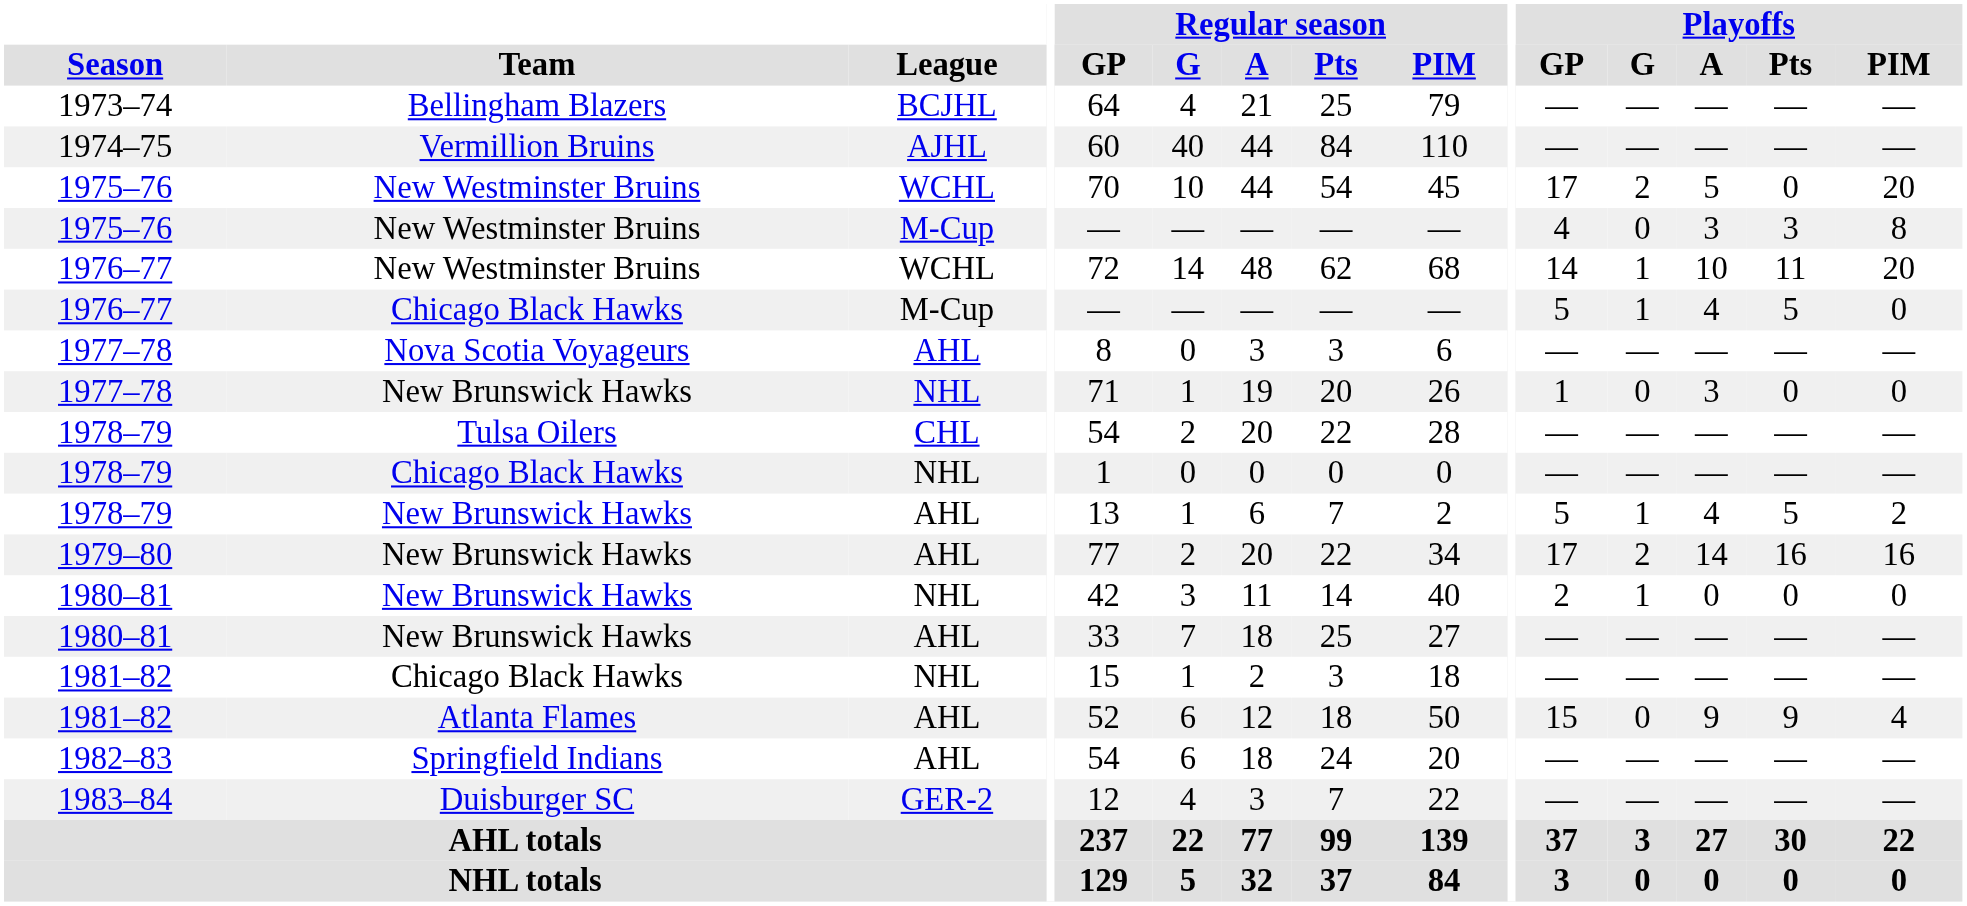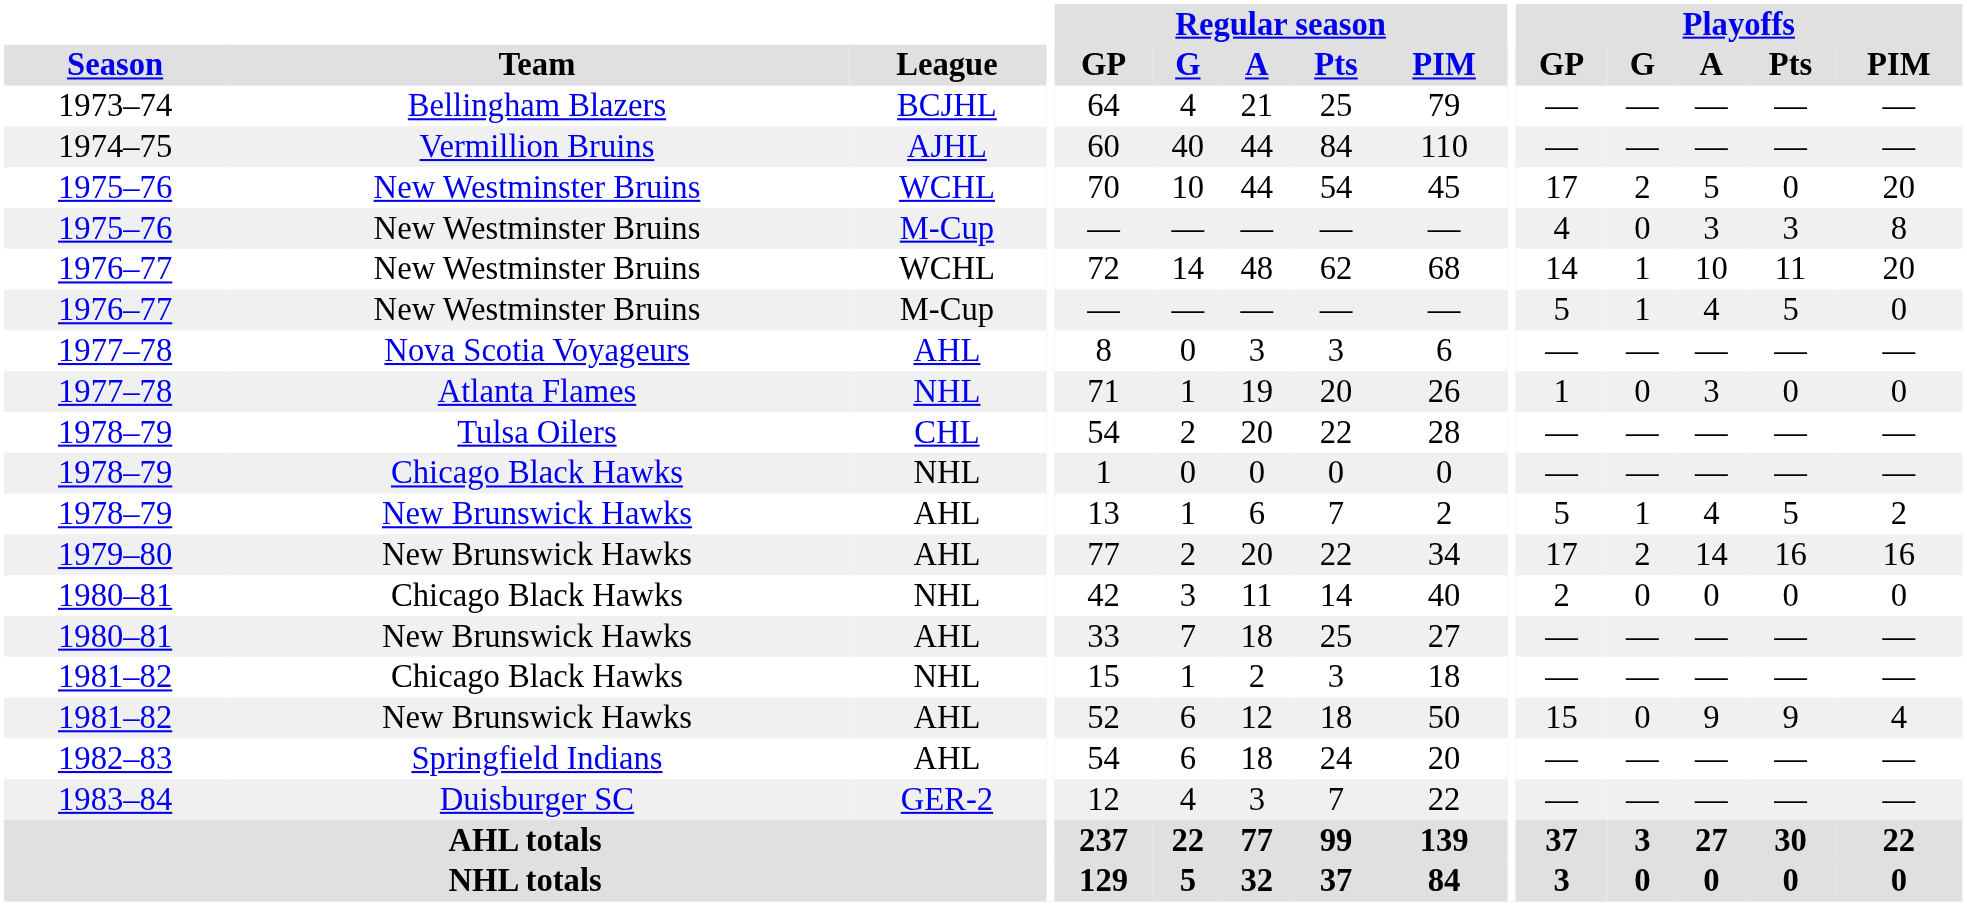 <table border="0" cellpadding="1" cellspacing="0" style="text-align:center; width:60em">
 <tr bgcolor="#e0e0e0">
 <th colspan="3" bgcolor="#ffffff"></th>
 <th rowspan="100" bgcolor="#ffffff"></th>
 <th colspan="5"><a href='#'>Regular season</a></th>
 <th rowspan="100" bgcolor="#ffffff"></th>
 <th colspan="5"><a href='#'>Playoffs</a></th>
 </tr>
 <tr bgcolor="#e0e0e0">
 <th><a href='#'>Season</a></th>
 <th>Team</th>
 <th>League</th>
 <th>GP</th>
 <th><a href='#'>G</a></th>
 <th><a href='#'>A</a></th>
 <th><a href='#'>Pts</a></th>
 <th><a href='#'>PIM</a></th>
 <th>GP</th>
 <th>G</th>
 <th>A</th>
 <th>Pts</th>
 <th>PIM</th>
 </tr>
 <tr>
 <td>1973–74</td>
 <td><a href='#'>Bellingham Blazers</a></td>
 <td><a href='#'>BCJHL</a></td>
 <td>64</td>
 <td>4</td>
 <td>21</td>
 <td>25</td>
 <td>79</td>
 <td>—</td>
 <td>—</td>
 <td>—</td>
 <td>—</td>
 <td>—</td>
 </tr>
 <tr bgcolor="#f0f0f0">
 <td>1974–75</td>
 <td><a href='#'>Vermillion Bruins</a></td>
 <td><a href='#'>AJHL</a></td>
 <td>60</td>
 <td>40</td>
 <td>44</td>
 <td>84</td>
 <td>110</td>
 <td>—</td>
 <td>—</td>
 <td>—</td>
 <td>—</td>
 <td>—</td>
 </tr>
 <tr>
 <td><a href='#'>1975–76</a></td>
 <td><a href='#'>New Westminster Bruins</a></td>
 <td><a href='#'>WCHL</a></td>
 <td>70</td>
 <td>10</td>
 <td>44</td>
 <td>54</td>
 <td>45</td>
 <td>17</td>
 <td>2</td>
 <td>5</td>
 <td>0</td>
 <td>20</td>
 </tr>
 <tr bgcolor="#f0f0f0">
 <td><a href='#'>1975–76</a></td>
 <td>New Westminster Bruins</td>
 <td><a href='#'>M-Cup</a></td>
 <td>—</td>
 <td>—</td>
 <td>—</td>
 <td>—</td>
 <td>—</td>
 <td>4</td>
 <td>0</td>
 <td>3</td>
 <td>3</td>
 <td>8</td>
 </tr>
 <tr>
 <td><a href='#'>1976–77</a></td>
 <td>New Westminster Bruins</td>
 <td>WCHL</td>
 <td>72</td>
 <td>14</td>
 <td>48</td>
 <td>62</td>
 <td>68</td>
 <td>14</td>
 <td>1</td>
 <td>10</td>
 <td>11</td>
 <td>20</td>
 </tr>
 <tr bgcolor="#f0f0f0">
 <td><a href='#'>1976–77</a></td>
-<td><a href='#'>Chicago Black Hawks</a></td>
+<td>New Westminster Bruins</td>
 <td>M-Cup</td>
 <td>—</td>
 <td>—</td>
 <td>—</td>
 <td>—</td>
 <td>—</td>
 <td>5</td>
 <td>1</td>
 <td>4</td>
 <td>5</td>
 <td>0</td>
 </tr>
 <tr>
 <td><a href='#'>1977–78</a></td>
 <td><a href='#'>Nova Scotia Voyageurs</a></td>
 <td><a href='#'>AHL</a></td>
 <td>8</td>
 <td>0</td>
 <td>3</td>
 <td>3</td>
 <td>6</td>
 <td>—</td>
 <td>—</td>
 <td>—</td>
 <td>—</td>
 <td>—</td>
 </tr>
 <tr bgcolor="#f0f0f0">
 <td><a href='#'>1977–78</a></td>
-<td>New Brunswick Hawks</td>
+<td><a href='#'>Atlanta Flames</a></td>
 <td><a href='#'>NHL</a></td>
 <td>71</td>
 <td>1</td>
 <td>19</td>
 <td>20</td>
 <td>26</td>
 <td>1</td>
 <td>0</td>
 <td>3</td>
 <td>0</td>
 <td>0</td>
 </tr>
 <tr>
 <td><a href='#'>1978–79</a></td>
 <td><a href='#'>Tulsa Oilers</a></td>
 <td><a href='#'>CHL</a></td>
 <td>54</td>
 <td>2</td>
 <td>20</td>
 <td>22</td>
 <td>28</td>
 <td>—</td>
 <td>—</td>
 <td>—</td>
 <td>—</td>
 <td>—</td>
 </tr>
 <tr bgcolor="#f0f0f0">
 <td><a href='#'>1978–79</a></td>
 <td><a href='#'>Chicago Black Hawks</a></td>
 <td>NHL</td>
 <td>1</td>
 <td>0</td>
 <td>0</td>
 <td>0</td>
 <td>0</td>
 <td>—</td>
 <td>—</td>
 <td>—</td>
 <td>—</td>
 <td>—</td>
 </tr>
 <tr>
 <td><a href='#'>1978–79</a></td>
 <td><a href='#'>New Brunswick Hawks</a></td>
 <td>AHL</td>
 <td>13</td>
 <td>1</td>
 <td>6</td>
 <td>7</td>
 <td>2</td>
 <td>5</td>
 <td>1</td>
 <td>4</td>
 <td>5</td>
 <td>2</td>
 </tr>
 <tr bgcolor="#f0f0f0">
 <td><a href='#'>1979–80</a></td>
 <td>New Brunswick Hawks</td>
 <td>AHL</td>
 <td>77</td>
 <td>2</td>
 <td>20</td>
 <td>22</td>
 <td>34</td>
 <td>17</td>
 <td>2</td>
 <td>14</td>
 <td>16</td>
 <td>16</td>
 </tr>
 <tr>
 <td><a href='#'>1980–81</a></td>
-<td><a href='#'>New Brunswick Hawks</a></td>
+<td>Chicago Black Hawks</td>
 <td>NHL</td>
 <td>42</td>
 <td>3</td>
 <td>11</td>
 <td>14</td>
 <td>40</td>
 <td>2</td>
-<td>1</td>
+<td>0</td>
 <td>0</td>
 <td>0</td>
 <td>0</td>
 </tr>
 <tr bgcolor="#f0f0f0">
 <td><a href='#'>1980–81</a></td>
 <td>New Brunswick Hawks</td>
 <td>AHL</td>
 <td>33</td>
 <td>7</td>
 <td>18</td>
 <td>25</td>
 <td>27</td>
 <td>—</td>
 <td>—</td>
 <td>—</td>
 <td>—</td>
 <td>—</td>
 </tr>
 <tr>
 <td><a href='#'>1981–82</a></td>
 <td>Chicago Black Hawks</td>
 <td>NHL</td>
 <td>15</td>
 <td>1</td>
 <td>2</td>
 <td>3</td>
 <td>18</td>
 <td>—</td>
 <td>—</td>
 <td>—</td>
 <td>—</td>
 <td>—</td>
 </tr>
 <tr bgcolor="#f0f0f0">
 <td><a href='#'>1981–82</a></td>
-<td><a href='#'>Atlanta Flames</a></td>
+<td>New Brunswick Hawks</td>
 <td>AHL</td>
 <td>52</td>
 <td>6</td>
 <td>12</td>
 <td>18</td>
 <td>50</td>
 <td>15</td>
 <td>0</td>
 <td>9</td>
 <td>9</td>
 <td>4</td>
 </tr>
 <tr>
 <td><a href='#'>1982–83</a></td>
 <td><a href='#'>Springfield Indians</a></td>
 <td>AHL</td>
 <td>54</td>
 <td>6</td>
 <td>18</td>
 <td>24</td>
 <td>20</td>
 <td>—</td>
 <td>—</td>
 <td>—</td>
 <td>—</td>
 <td>—</td>
 </tr>
 <tr bgcolor="#f0f0f0">
 <td><a href='#'>1983–84</a></td>
 <td><a href='#'>Duisburger SC</a></td>
 <td><a href='#'>GER-2</a></td>
 <td>12</td>
 <td>4</td>
 <td>3</td>
 <td>7</td>
 <td>22</td>
 <td>—</td>
 <td>—</td>
 <td>—</td>
 <td>—</td>
 <td>—</td>
 </tr>
 <tr bgcolor="#e0e0e0">
 <th colspan="3">AHL totals</th>
 <th>237</th>
 <th>22</th>
 <th>77</th>
 <th>99</th>
 <th>139</th>
 <th>37</th>
 <th>3</th>
 <th>27</th>
 <th>30</th>
 <th>22</th>
 </tr>
 <tr bgcolor="#e0e0e0">
 <th colspan="3">NHL totals</th>
 <th>129</th>
 <th>5</th>
 <th>32</th>
 <th>37</th>
 <th>84</th>
 <th>3</th>
 <th>0</th>
 <th>0</th>
 <th>0</th>
 <th>0</th>
 </tr>
 </table>
